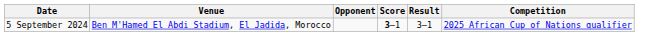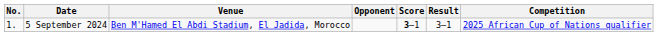 <table class="wikitable" border="1">
 <tr>
+<th>No.</th>
 <th>Date</th>
 <th>Venue</th>
 <th>Opponent</th>
 <th>Score</th>
 <th>Result</th>
 <th>Competition</th>
 </tr>
 <tr>
+<td>1.</td>
 <td>5 September 2024</td>
 <td><a href='#'>Ben M'Hamed El Abdi Stadium</a>, <a href='#'>El Jadida</a>, Morocco</td>
 <td></td>
 <td align=center><strong>3</strong>–1</td>
 <td align=center>3–1</td>
 <td><a href='#'>2025 African Cup of Nations qualifier</a></td>
 </tr>
 </table>
